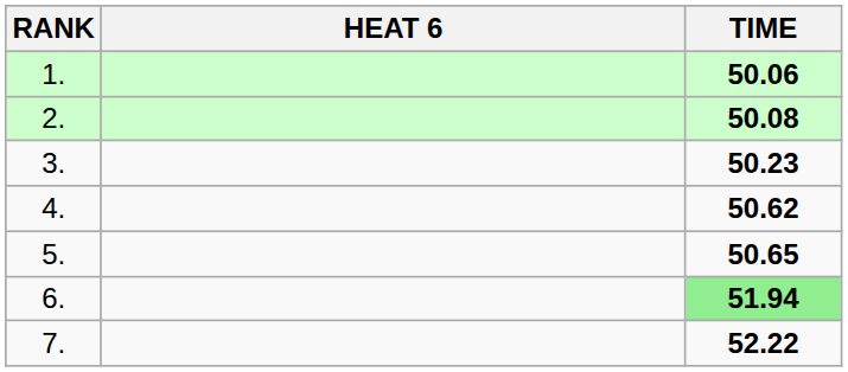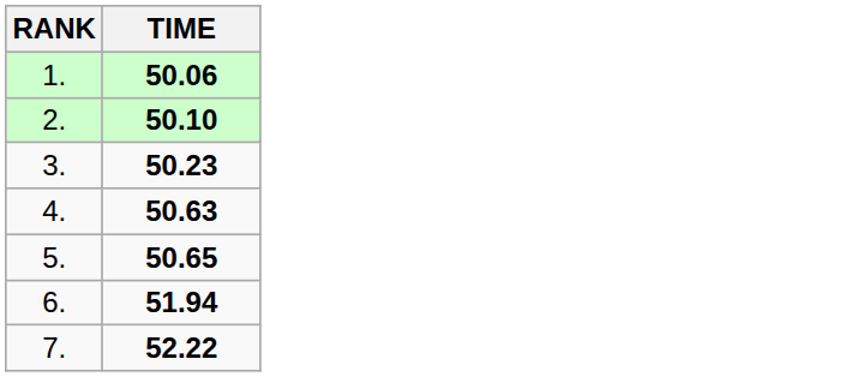 <table class="wikitable" style="border-collapse: collapse; font-size: 90%;">
 <tr>
 <th>RANK</th>
-<th style="width: 20em">HEAT 6</th>
 <th style="width: 5em">TIME</th>
 </tr>
 <tr style="background:#ccffcc;">
 <td align="center">1.</td>
-<td></td>
 <td align="center"><strong>50.06</strong></td>
 </tr>
 <tr style="background:#ccffcc;">
 <td align="center">2.</td>
-<td></td>
-<td align="center"><strong>50.08</strong></td>
+<td align="center"><strong>50.10</strong></td>
 </tr>
 <tr>
 <td align="center">3.</td>
-<td></td>
 <td align="center"><strong>50.23</strong></td>
 </tr>
 <tr>
 <td align="center">4.</td>
-<td></td>
-<td align="center"><strong>50.62</strong></td>
+<td align="center"><strong>50.63</strong></td>
 </tr>
 <tr>
 <td align="center">5.</td>
-<td></td>
 <td align="center"><strong>50.65</strong></td>
 </tr>
 <tr>
 <td align="center">6.</td>
-<td></td>
-<td align="center" style="background: lightgreen;"><strong>51.94</strong></td>
+<td align="center"><strong>51.94</strong></td>
 </tr>
 <tr>
 <td align="center">7.</td>
-<td></td>
 <td align="center"><strong>52.22</strong></td>
 </tr>
 </table>
